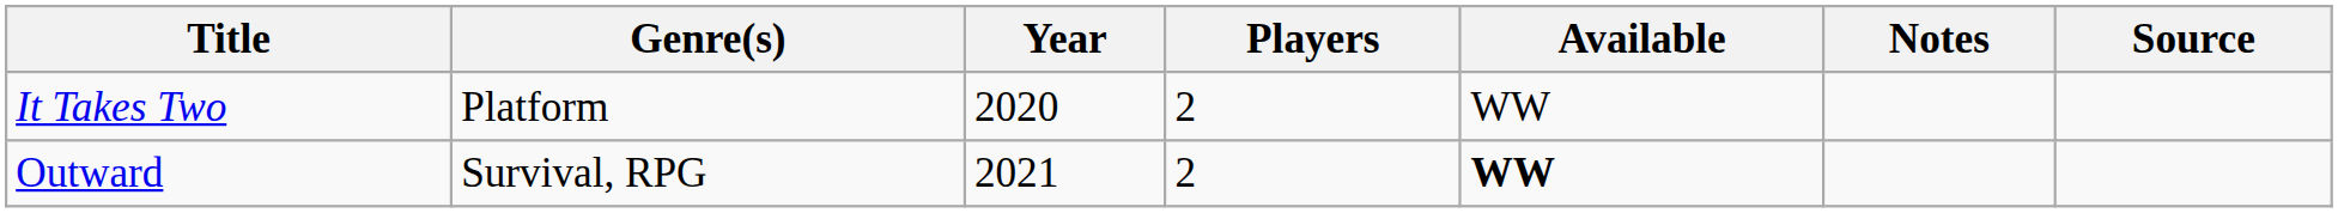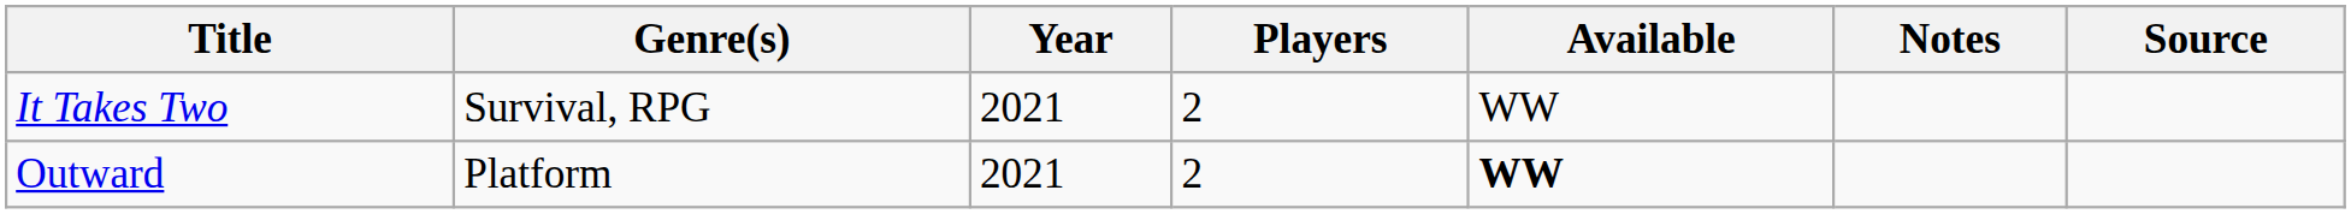 <table class="wikitable sortable" style="width:100%;">
 <tr>
 <th>Title</th>
 <th>Genre(s)</th>
 <th>Year</th>
 <th>Players</th>
 <th>Available</th>
 <th>Notes</th>
 <th>Source</th>
 </tr>
 <tr>
 <td><em><a href='#'>It Takes Two</a></em></td>
-<td>Platform</td>
-<td>2020</td>
+<td>Survival, RPG</td>
+<td>2021</td>
 <td>2</td>
 <td>WW</td>
 <td></td>
 <td></td>
 </tr>
 <tr>
 <td><a href='#'>Outward</a></td>
-<td>Survival, RPG</td>
+<td>Platform</td>
 <td>2021</td>
 <td>2</td>
 <td><strong>WW</strong></td>
 <td></td>
 <td></td>
 </tr>
 </table>
